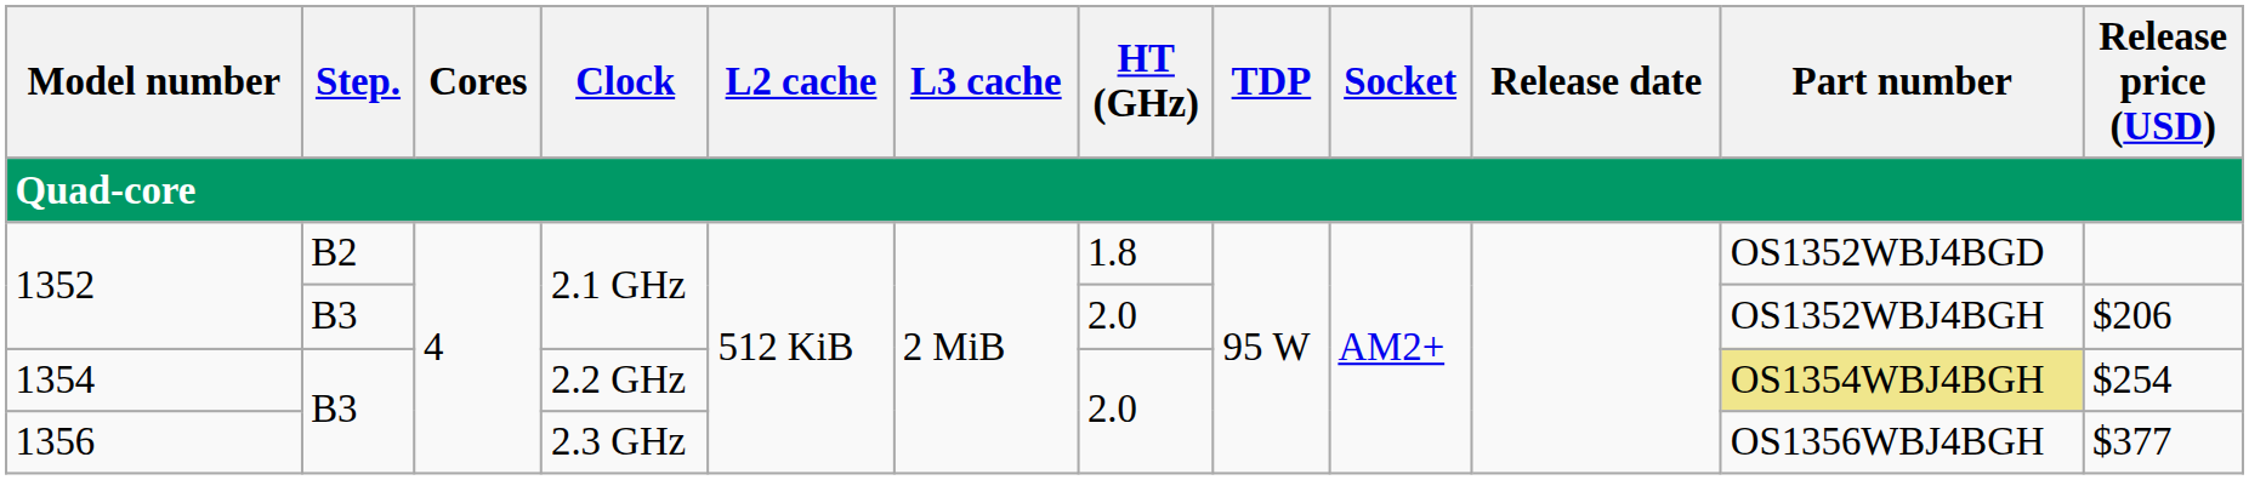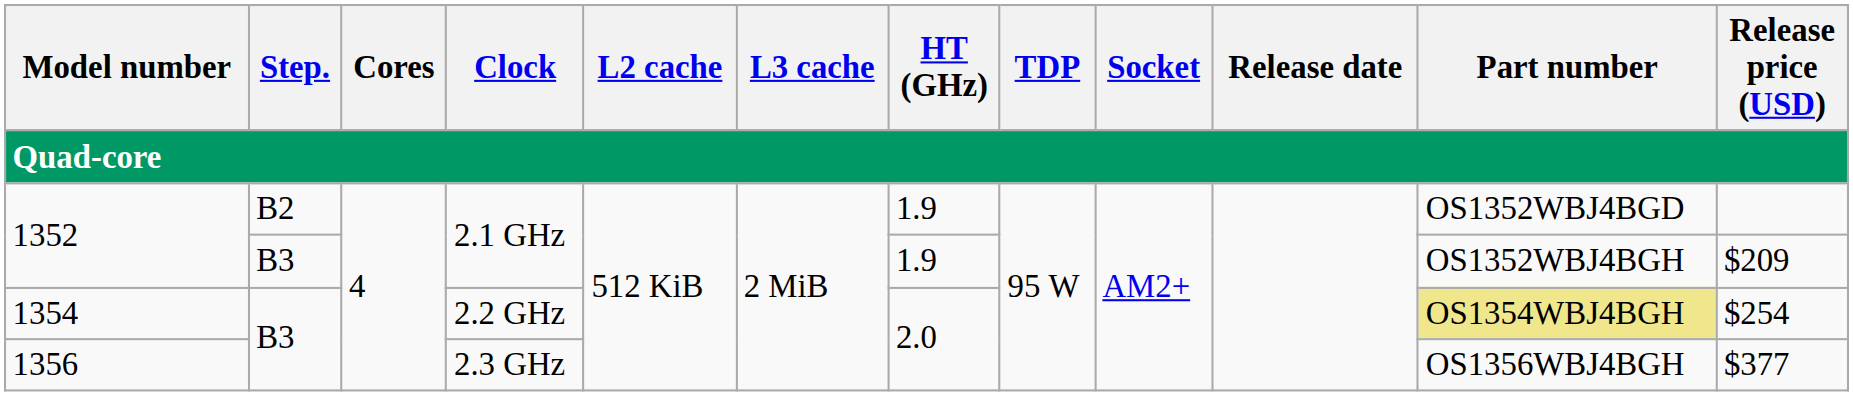 <table style="width:900px; px;" class="wikitable">
 <tr>
 <th>Model number</th>
 <th><a href='#'>Step.</a></th>
 <th>Cores</th>
 <th><a href='#'>Clock</a></th>
 <th><a href='#'>L2 cache</a></th>
 <th><a href='#'>L3 cache</a></th>
 <th><a href='#'>HT</a><br>(GHz)</th>
 <th><a href='#'>TDP</a></th>
 <th><a href='#'>Socket</a></th>
 <th>Release date</th>
 <th>Part number</th>
 <th>Release<br>price<br>(<a href='#'>USD</a>)</th>
 </tr>
 <tr>
 <td colspan="12" style="text-align:left; background:#096; color:white;"><strong>Quad-core</strong></td>
 </tr>
 <tr>
 <td rowspan="2">1352</td>
 <td>B2</td>
 <td rowspan="4">4</td>
 <td rowspan="2">2.1 GHz</td>
 <td rowspan="4">512 KiB<br></td>
 <td rowspan="4">2 MiB</td>
-<td>1.8</td>
+<td>1.9</td>
 <td rowspan="4">95 W</td>
 <td rowspan="4"><a href='#'>AM2+</a></td>
 <td rowspan="4"></td>
 <td>OS1352WBJ4BGD</td>
 </tr>
 <tr>
 <td>B3</td>
-<td>2.0</td>
+<td>1.9</td>
 <td>OS1352WBJ4BGH</td>
-<td>$206</td>
+<td>$209</td>
 </tr>
 <tr>
 <td>1354</td>
 <td rowspan="2">B3</td>
 <td>2.2 GHz</td>
 <td rowspan="2">2.0</td>
 <td style="background: khaki;">OS1354WBJ4BGH</td>
 <td>$254</td>
 </tr>
 <tr>
 <td>1356</td>
 <td>2.3 GHz</td>
 <td>OS1356WBJ4BGH</td>
 <td>$377</td>
 </tr>
 </table>
